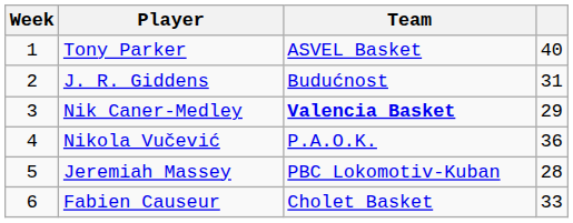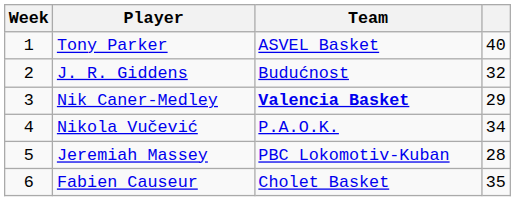 <table class="wikitable sortable" style="text-align: center;">
 <tr>
 <th align="center">Week</th>
 <th align="center" width=150>Player</th>
 <th align="center" width=170>Team</th>
 <th align="center"></th>
 </tr>
 <tr>
 <td>1</td>
 <td align="left"> <a href='#'>Tony Parker</a></td>
 <td align="left"> <a href='#'>ASVEL Basket</a></td>
 <td>40</td>
 </tr>
 <tr>
 <td>2</td>
 <td align="left"> <a href='#'>J. R. Giddens</a></td>
 <td align="left"> <a href='#'>Budućnost</a></td>
-<td>31</td>
+<td>32</td>
 </tr>
 <tr>
 <td>3</td>
 <td align="left"> <a href='#'>Nik Caner-Medley</a></td>
 <td align="left"><strong> <a href='#'>Valencia Basket</a></strong></td>
 <td>29</td>
 </tr>
 <tr>
 <td>4</td>
 <td align="left"> <a href='#'>Nikola Vučević</a></td>
 <td align="left"> <a href='#'>P.A.O.K.</a></td>
-<td>36</td>
+<td>34</td>
 </tr>
 <tr>
 <td>5</td>
 <td align="left"> <a href='#'>Jeremiah Massey</a></td>
 <td align="left"> <a href='#'>PBC Lokomotiv-Kuban</a></td>
 <td>28</td>
 </tr>
 <tr>
 <td>6</td>
 <td align="left"> <a href='#'>Fabien Causeur</a></td>
 <td align="left"> <a href='#'>Cholet Basket</a></td>
-<td>33</td>
+<td>35</td>
 </tr>
 </table>
